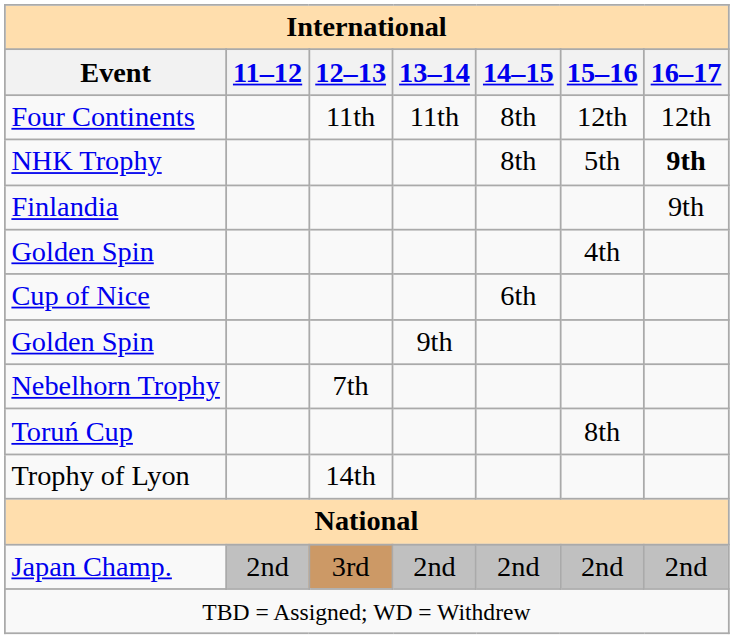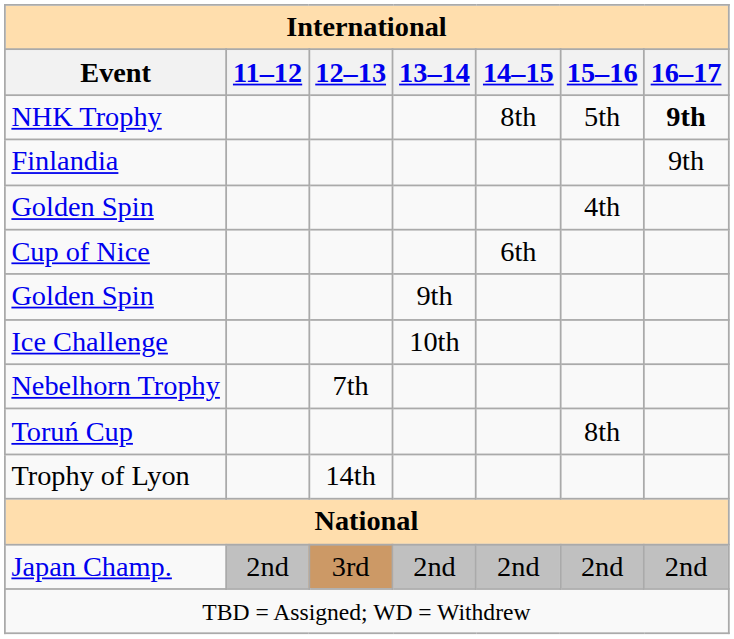 <table class="wikitable" style="text-align:center">
 <tr>
 <th style="background-color: #ffdead; " colspan=7 align=center>International</th>
 </tr>
 <tr>
 <th>Event</th>
 <th><a href='#'>11–12</a></th>
 <th><a href='#'>12–13</a></th>
 <th><a href='#'>13–14</a></th>
 <th><a href='#'>14–15</a></th>
 <th><a href='#'>15–16</a></th>
 <th><a href='#'>16–17</a></th>
-</tr>
-<tr>
-<td align=left><a href='#'>Four Continents</a></td>
-<td></td>
-<td>11th</td>
-<td>11th</td>
-<td>8th</td>
-<td>12th</td>
-<td>12th</td>
 </tr>
 <tr>
 <td align=left> <a href='#'>NHK Trophy</a></td>
 <td></td>
 <td></td>
 <td></td>
 <td>8th</td>
 <td>5th</td>
 <td><strong>9th</strong></td>
 </tr>
 <tr>
 <td align=left> <a href='#'>Finlandia</a></td>
 <td></td>
 <td></td>
 <td></td>
 <td></td>
 <td></td>
 <td>9th</td>
 </tr>
 <tr>
 <td align=left> <a href='#'>Golden Spin</a></td>
 <td></td>
 <td></td>
 <td></td>
 <td></td>
 <td>4th</td>
 <td></td>
 </tr>
 <tr>
 <td align=left><a href='#'>Cup of Nice</a></td>
 <td></td>
 <td></td>
 <td></td>
 <td>6th</td>
 <td></td>
 <td></td>
 </tr>
 <tr>
 <td align=left><a href='#'>Golden Spin</a></td>
 <td></td>
 <td></td>
 <td>9th</td>
 <td></td>
 <td></td>
 <td></td>
 </tr>
 <tr>
+<td align=left><a href='#'>Ice Challenge</a></td>
+<td></td>
+<td></td>
+<td>10th</td>
+<td></td>
+<td></td>
+<td></td>
+</tr>
+<tr>
 <td align=left><a href='#'>Nebelhorn Trophy</a></td>
 <td></td>
 <td>7th</td>
 <td></td>
 <td></td>
 <td></td>
 <td></td>
 </tr>
 <tr>
 <td align=left><a href='#'>Toruń Cup</a></td>
 <td></td>
 <td></td>
 <td></td>
 <td></td>
 <td>8th</td>
 <td></td>
 </tr>
 <tr>
 <td align=left>Trophy of Lyon</td>
 <td></td>
 <td>14th</td>
 <td></td>
 <td></td>
 <td></td>
 <td></td>
 </tr>
 <tr>
 <th style="background-color: #ffdead; " colspan=7 align=center>National</th>
 </tr>
 <tr>
 <td align=left><a href='#'>Japan Champ.</a></td>
 <td bgcolor=silver>2nd</td>
 <td bgcolor=cc9966>3rd</td>
 <td bgcolor=silver>2nd</td>
 <td bgcolor=silver>2nd</td>
 <td bgcolor=silver>2nd</td>
 <td bgcolor=silver>2nd</td>
 </tr>
 <tr>
 <td colspan=7 align=center><small> TBD = Assigned; WD = Withdrew </small></td>
 </tr>
 </table>
